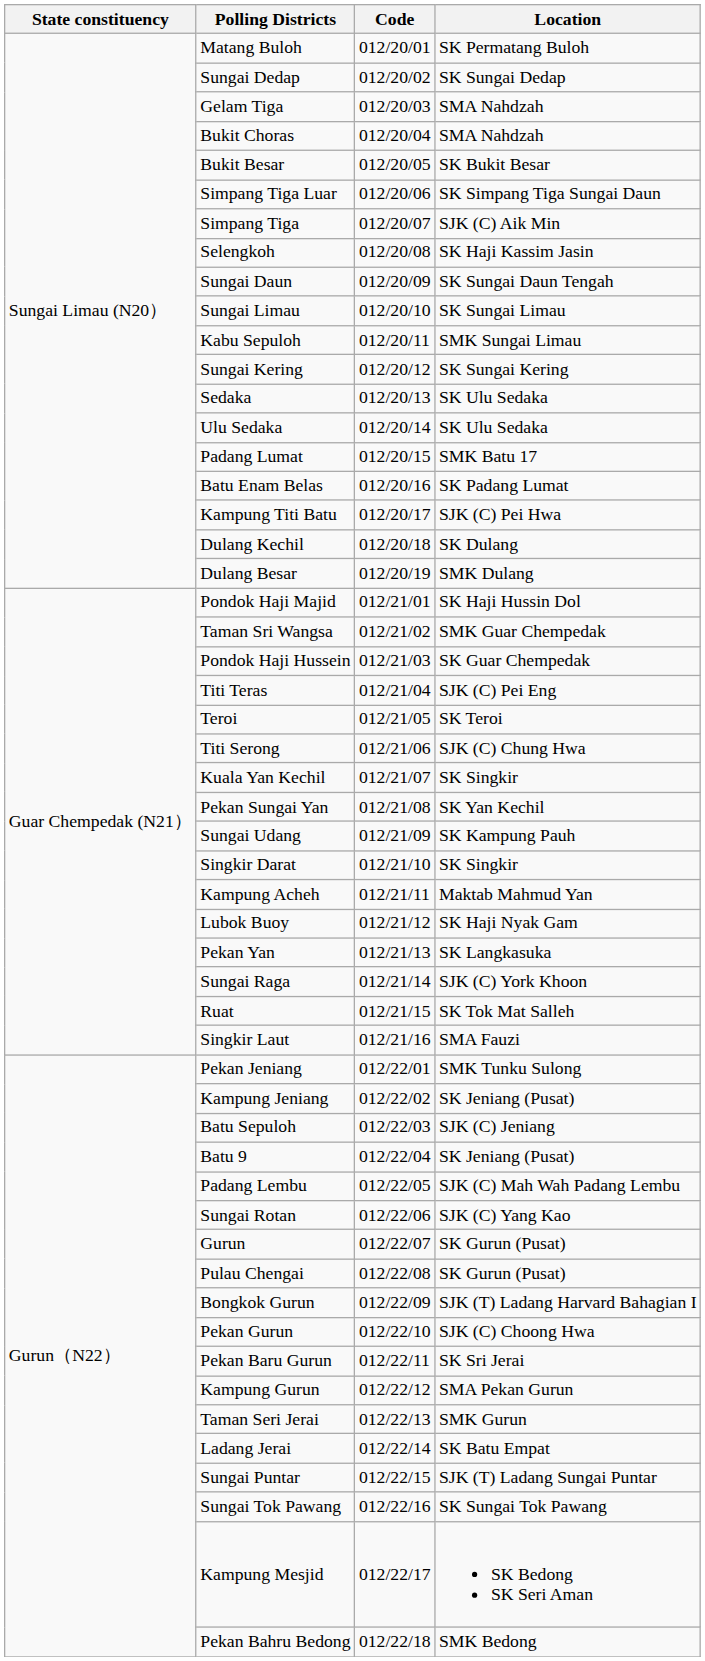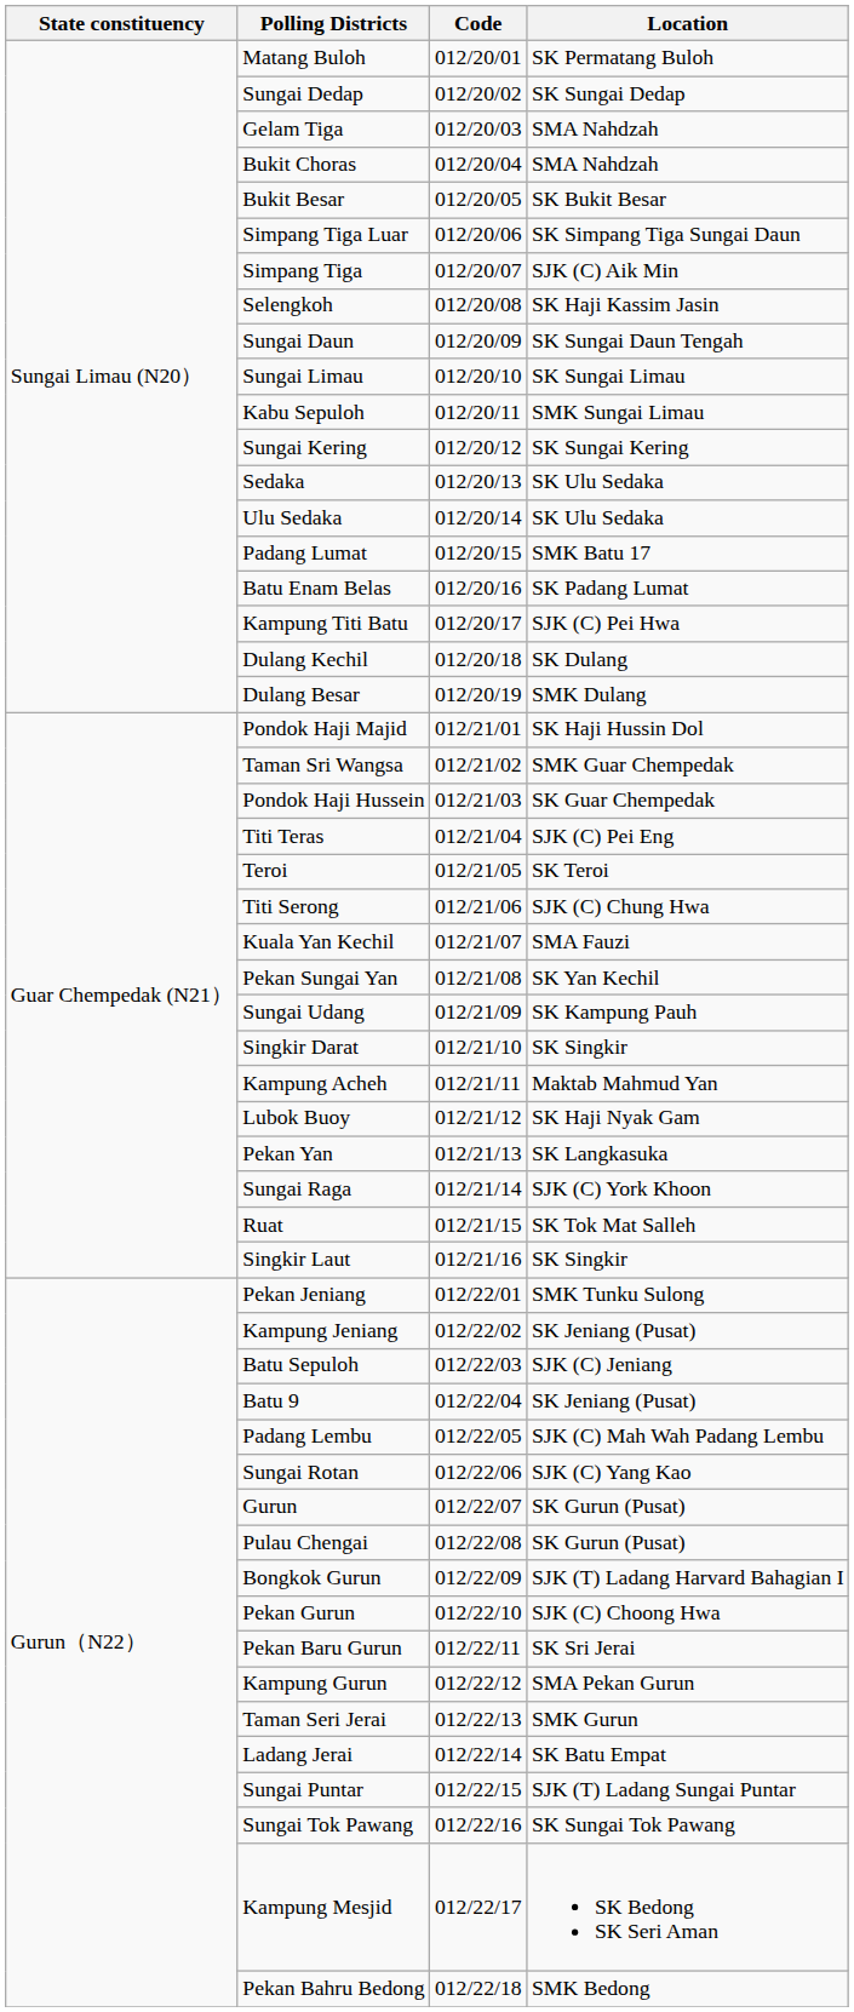 <table class="wikitable sortable mw-collapsible" style="white-space:nowrap;font-size:85%">
 <tr>
 <th>State constituency</th>
 <th>Polling Districts</th>
 <th>Code</th>
 <th>Location</th>
 </tr>
 <tr>
 <td rowspan="19">Sungai Limau (N20）</td>
 <td>Matang Buloh</td>
 <td>012/20/01</td>
 <td>SK Permatang Buloh</td>
 </tr>
 <tr>
 <td>Sungai Dedap</td>
 <td>012/20/02</td>
 <td>SK Sungai Dedap</td>
 </tr>
 <tr>
 <td>Gelam Tiga</td>
 <td>012/20/03</td>
 <td>SMA Nahdzah</td>
 </tr>
 <tr>
 <td>Bukit Choras</td>
 <td>012/20/04</td>
 <td>SMA Nahdzah</td>
 </tr>
 <tr>
 <td>Bukit Besar</td>
 <td>012/20/05</td>
 <td>SK Bukit Besar</td>
 </tr>
 <tr>
 <td>Simpang Tiga Luar</td>
 <td>012/20/06</td>
 <td>SK Simpang Tiga Sungai Daun</td>
 </tr>
 <tr>
 <td>Simpang Tiga</td>
 <td>012/20/07</td>
 <td>SJK (C) Aik Min</td>
 </tr>
 <tr>
 <td>Selengkoh</td>
 <td>012/20/08</td>
 <td>SK Haji Kassim Jasin</td>
 </tr>
 <tr>
 <td>Sungai Daun</td>
 <td>012/20/09</td>
 <td>SK Sungai Daun Tengah</td>
 </tr>
 <tr>
 <td>Sungai Limau</td>
 <td>012/20/10</td>
 <td>SK Sungai Limau</td>
 </tr>
 <tr>
 <td>Kabu Sepuloh</td>
 <td>012/20/11</td>
 <td>SMK Sungai Limau</td>
 </tr>
 <tr>
 <td>Sungai Kering</td>
 <td>012/20/12</td>
 <td>SK Sungai Kering</td>
 </tr>
 <tr>
 <td>Sedaka</td>
 <td>012/20/13</td>
 <td>SK Ulu Sedaka</td>
 </tr>
 <tr>
 <td>Ulu Sedaka</td>
 <td>012/20/14</td>
 <td>SK Ulu Sedaka</td>
 </tr>
 <tr>
 <td>Padang Lumat</td>
 <td>012/20/15</td>
 <td>SMK Batu 17</td>
 </tr>
 <tr>
 <td>Batu Enam Belas</td>
 <td>012/20/16</td>
 <td>SK Padang Lumat</td>
 </tr>
 <tr>
 <td>Kampung Titi Batu</td>
 <td>012/20/17</td>
 <td>SJK (C) Pei Hwa</td>
 </tr>
 <tr>
 <td>Dulang Kechil</td>
 <td>012/20/18</td>
 <td>SK Dulang</td>
 </tr>
 <tr>
 <td>Dulang Besar</td>
 <td>012/20/19</td>
 <td>SMK Dulang</td>
 </tr>
 <tr>
 <td rowspan="16">Guar Chempedak (N21）</td>
 <td>Pondok Haji Majid</td>
 <td>012/21/01</td>
 <td>SK Haji Hussin Dol</td>
 </tr>
 <tr>
 <td>Taman Sri Wangsa</td>
 <td>012/21/02</td>
 <td>SMK Guar Chempedak</td>
 </tr>
 <tr>
 <td>Pondok Haji Hussein</td>
 <td>012/21/03</td>
 <td>SK Guar Chempedak</td>
 </tr>
 <tr>
 <td>Titi Teras</td>
 <td>012/21/04</td>
 <td>SJK (C) Pei Eng</td>
 </tr>
 <tr>
 <td>Teroi</td>
 <td>012/21/05</td>
 <td>SK Teroi</td>
 </tr>
 <tr>
 <td>Titi Serong</td>
 <td>012/21/06</td>
 <td>SJK (C) Chung Hwa</td>
 </tr>
 <tr>
 <td>Kuala Yan Kechil</td>
 <td>012/21/07</td>
-<td>SK Singkir</td>
+<td>SMA Fauzi</td>
 </tr>
 <tr>
 <td>Pekan Sungai Yan</td>
 <td>012/21/08</td>
 <td>SK Yan Kechil</td>
 </tr>
 <tr>
 <td>Sungai Udang</td>
 <td>012/21/09</td>
 <td>SK Kampung Pauh</td>
 </tr>
 <tr>
 <td>Singkir Darat</td>
 <td>012/21/10</td>
 <td>SK Singkir</td>
 </tr>
 <tr>
 <td>Kampung Acheh</td>
 <td>012/21/11</td>
 <td>Maktab Mahmud Yan</td>
 </tr>
 <tr>
 <td>Lubok Buoy</td>
 <td>012/21/12</td>
 <td>SK Haji Nyak Gam</td>
 </tr>
 <tr>
 <td>Pekan Yan</td>
 <td>012/21/13</td>
 <td>SK Langkasuka</td>
 </tr>
 <tr>
 <td>Sungai Raga</td>
 <td>012/21/14</td>
 <td>SJK (C) York Khoon</td>
 </tr>
 <tr>
 <td>Ruat</td>
 <td>012/21/15</td>
 <td>SK Tok Mat Salleh</td>
 </tr>
 <tr>
 <td>Singkir Laut</td>
 <td>012/21/16</td>
-<td>SMA Fauzi</td>
+<td>SK Singkir</td>
 </tr>
 <tr>
 <td rowspan="18">Gurun（N22）</td>
 <td>Pekan Jeniang</td>
 <td>012/22/01</td>
 <td>SMK Tunku Sulong</td>
 </tr>
 <tr>
 <td>Kampung Jeniang</td>
 <td>012/22/02</td>
 <td>SK Jeniang (Pusat)</td>
 </tr>
 <tr>
 <td>Batu Sepuloh</td>
 <td>012/22/03</td>
 <td>SJK (C) Jeniang</td>
 </tr>
 <tr>
 <td>Batu 9</td>
 <td>012/22/04</td>
 <td>SK Jeniang (Pusat)</td>
 </tr>
 <tr>
 <td>Padang Lembu</td>
 <td>012/22/05</td>
 <td>SJK (C) Mah Wah Padang Lembu</td>
 </tr>
 <tr>
 <td>Sungai Rotan</td>
 <td>012/22/06</td>
 <td>SJK (C) Yang Kao</td>
 </tr>
 <tr>
 <td>Gurun</td>
 <td>012/22/07</td>
 <td>SK Gurun (Pusat)</td>
 </tr>
 <tr>
 <td>Pulau Chengai</td>
 <td>012/22/08</td>
 <td>SK Gurun (Pusat)</td>
 </tr>
 <tr>
 <td>Bongkok Gurun</td>
 <td>012/22/09</td>
 <td>SJK (T) Ladang Harvard Bahagian I</td>
 </tr>
 <tr>
 <td>Pekan Gurun</td>
 <td>012/22/10</td>
 <td>SJK (C) Choong Hwa</td>
 </tr>
 <tr>
 <td>Pekan Baru Gurun</td>
 <td>012/22/11</td>
 <td>SK Sri Jerai</td>
 </tr>
 <tr>
 <td>Kampung Gurun</td>
 <td>012/22/12</td>
 <td>SMA Pekan Gurun</td>
 </tr>
 <tr>
 <td>Taman Seri Jerai</td>
 <td>012/22/13</td>
 <td>SMK Gurun</td>
 </tr>
 <tr>
 <td>Ladang Jerai</td>
 <td>012/22/14</td>
 <td>SK Batu Empat</td>
 </tr>
 <tr>
 <td>Sungai Puntar</td>
 <td>012/22/15</td>
 <td>SJK (T) Ladang Sungai Puntar</td>
 </tr>
 <tr>
 <td>Sungai Tok Pawang</td>
 <td>012/22/16</td>
 <td>SK Sungai Tok Pawang</td>
 </tr>
 <tr>
 <td>Kampung Mesjid</td>
 <td>012/22/17</td>
 <td><br><ul><li>SK Bedong</li><li>SK Seri Aman</li></ul></td>
 </tr>
 <tr>
 <td>Pekan Bahru Bedong</td>
 <td>012/22/18</td>
 <td>SMK Bedong</td>
 </tr>
 </table>
